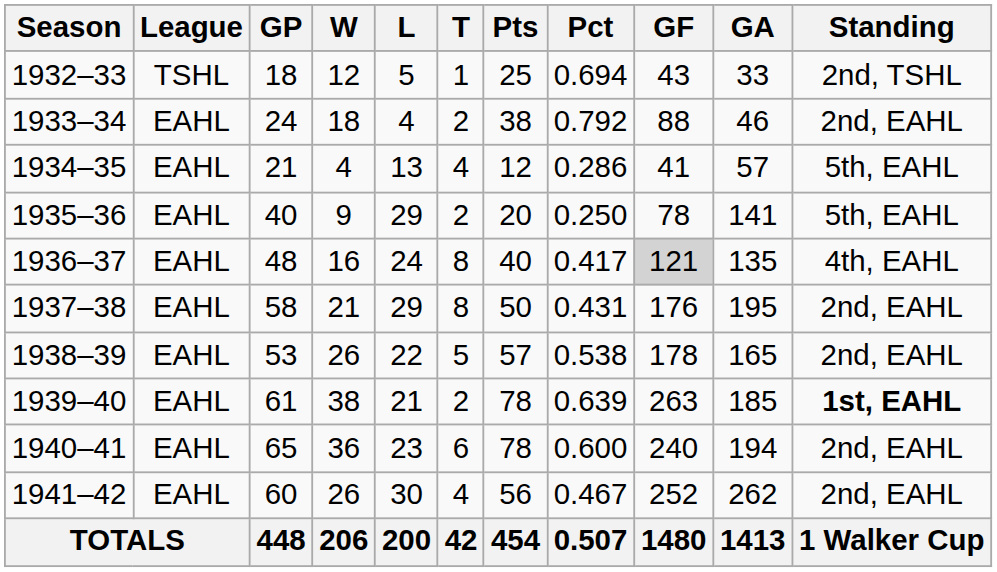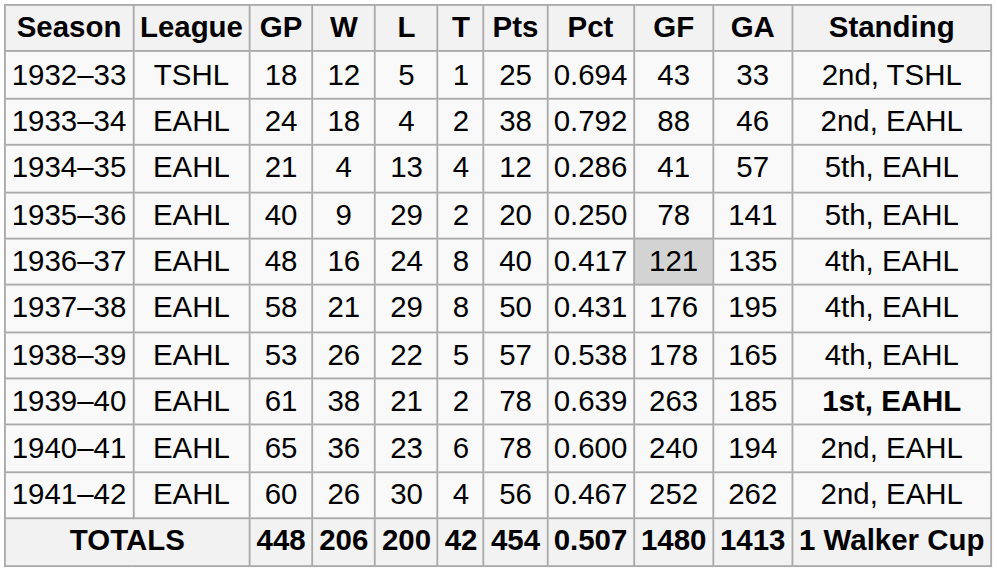 <table class="wikitable">
 <tr>
 <th>Season</th>
 <th>League</th>
 <th>GP</th>
 <th>W</th>
 <th>L</th>
 <th>T</th>
 <th>Pts</th>
 <th>Pct</th>
 <th>GF</th>
 <th>GA</th>
 <th>Standing</th>
 </tr>
 <tr align="center">
 <td>1932–33</td>
 <td>TSHL</td>
 <td>18</td>
 <td>12</td>
 <td>5</td>
 <td>1</td>
 <td>25</td>
 <td>0.694</td>
 <td>43</td>
 <td>33</td>
 <td>2nd, TSHL</td>
 </tr>
 <tr align="center">
 <td>1933–34</td>
 <td>EAHL</td>
 <td>24</td>
 <td>18</td>
 <td>4</td>
 <td>2</td>
 <td>38</td>
 <td>0.792</td>
 <td>88</td>
 <td>46</td>
 <td>2nd, EAHL</td>
 </tr>
 <tr align="center">
 <td>1934–35</td>
 <td>EAHL</td>
 <td>21</td>
 <td>4</td>
 <td>13</td>
 <td>4</td>
 <td>12</td>
 <td>0.286</td>
 <td>41</td>
 <td>57</td>
 <td>5th, EAHL</td>
 </tr>
 <tr align="center">
 <td>1935–36</td>
 <td>EAHL</td>
 <td>40</td>
 <td>9</td>
 <td>29</td>
 <td>2</td>
 <td>20</td>
 <td>0.250</td>
 <td>78</td>
 <td>141</td>
 <td>5th, EAHL</td>
 </tr>
 <tr align="center">
 <td>1936–37</td>
 <td>EAHL</td>
 <td>48</td>
 <td>16</td>
 <td>24</td>
 <td>8</td>
 <td>40</td>
 <td>0.417</td>
 <td style="background: lightgrey;">121</td>
 <td>135</td>
 <td>4th, EAHL</td>
 </tr>
 <tr align="center">
 <td>1937–38</td>
 <td>EAHL</td>
 <td>58</td>
 <td>21</td>
 <td>29</td>
 <td>8</td>
 <td>50</td>
 <td>0.431</td>
 <td>176</td>
 <td>195</td>
-<td>2nd, EAHL</td>
+<td>4th, EAHL</td>
 </tr>
 <tr align="center">
 <td>1938–39</td>
 <td>EAHL</td>
 <td>53</td>
 <td>26</td>
 <td>22</td>
 <td>5</td>
 <td>57</td>
 <td>0.538</td>
 <td>178</td>
 <td>165</td>
-<td>2nd, EAHL</td>
+<td>4th, EAHL</td>
 </tr>
 <tr align="center">
 <td>1939–40</td>
 <td>EAHL</td>
 <td>61</td>
 <td>38</td>
 <td>21</td>
 <td>2</td>
 <td>78</td>
 <td>0.639</td>
 <td>263</td>
 <td>185</td>
 <td><strong>1st, EAHL</strong></td>
 </tr>
 <tr align="center">
 <td>1940–41</td>
 <td>EAHL</td>
 <td>65</td>
 <td>36</td>
 <td>23</td>
 <td>6</td>
 <td>78</td>
 <td>0.600</td>
 <td>240</td>
 <td>194</td>
 <td>2nd, EAHL</td>
 </tr>
 <tr align="center">
 <td>1941–42</td>
 <td>EAHL</td>
 <td>60</td>
 <td>26</td>
 <td>30</td>
 <td>4</td>
 <td>56</td>
 <td>0.467</td>
 <td>252</td>
 <td>262</td>
 <td>2nd, EAHL</td>
 </tr>
 <tr>
 <th colspan="2">TOTALS</th>
 <th>448</th>
 <th>206</th>
 <th>200</th>
 <th>42</th>
 <th>454</th>
 <th>0.507</th>
 <th>1480</th>
 <th>1413</th>
 <th>1 Walker Cup</th>
 </tr>
 </table>
